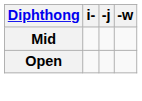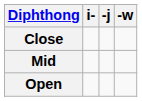 <table class="wikitable">
 <tr class="Diphthong">
 <th><a href='#'>Diphthong</a></th>
 <th>i-</th>
 <th>-j</th>
 <th>-w</th>
+</tr>
+<tr>
+<th align="left">Close</th>
+<td style="text-align:center"></td>
+<td style="text-align:center"></td>
+<td style="text-align:center"></td>
 </tr>
 <tr>
 <th align="left">Mid</th>
 <td></td>
 <td style="text-align:center"></td>
 <td style="text-align:center"></td>
 </tr>
 <tr>
 <th align="left">Open</th>
 <td></td>
 <td style="text-align:center"></td>
 <td style="text-align:center"></td>
 </tr>
 </table>
